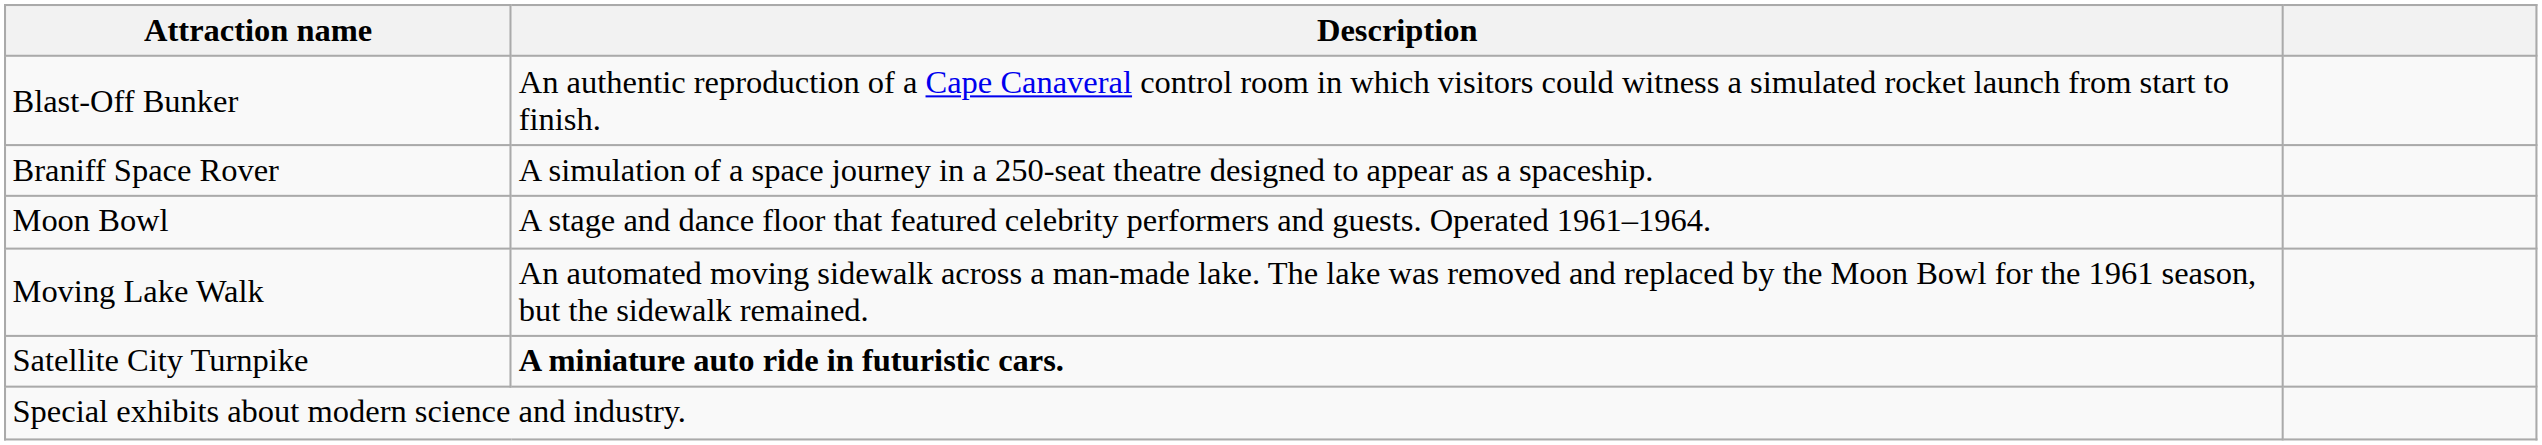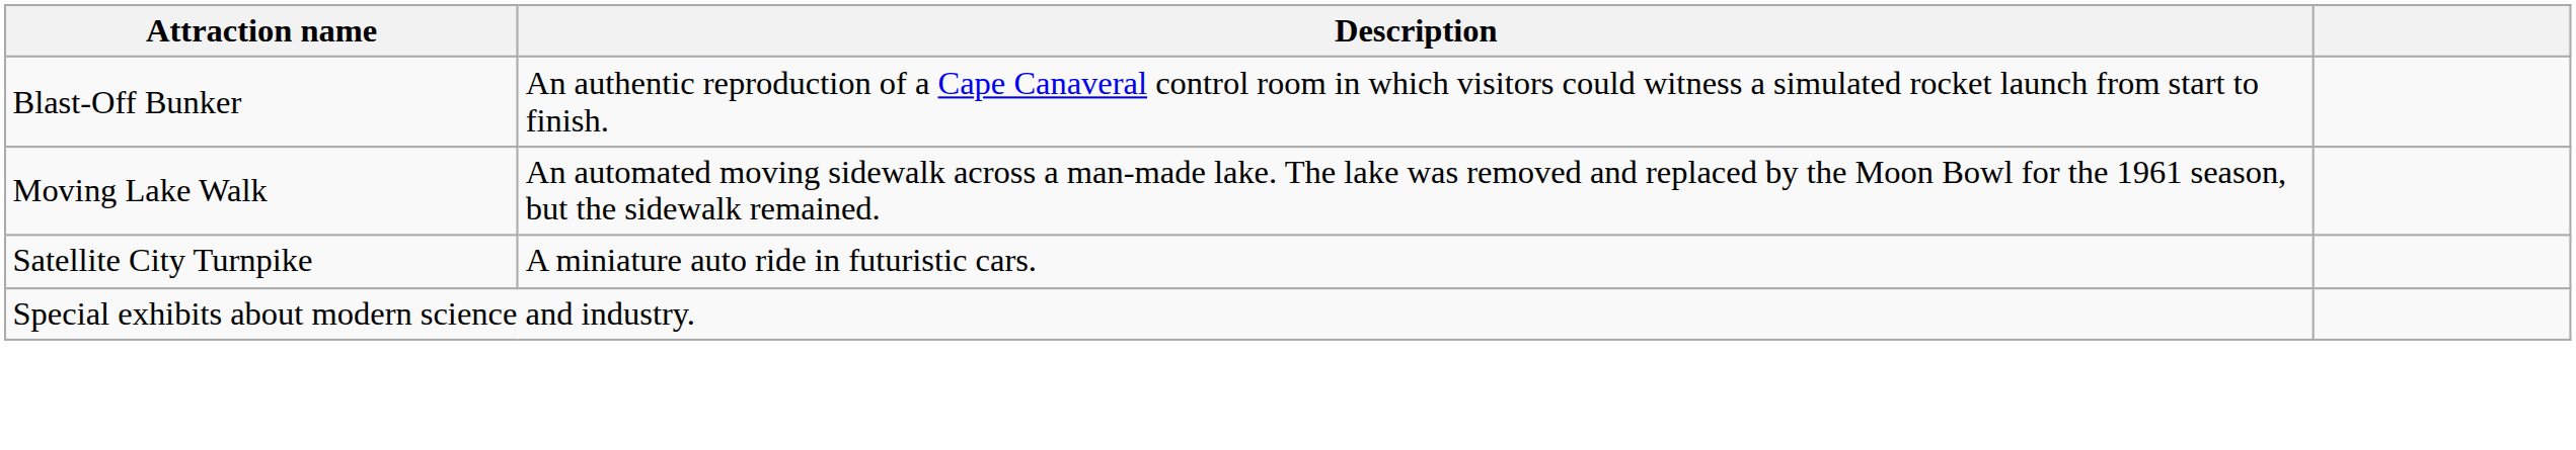 <table class="wikitable">
 <tr>
 <th width=20%>Attraction name</th>
 <th width=70%>Description</th>
 <th width=10%></th>
 </tr>
 <tr>
 <td>Blast-Off Bunker</td>
 <td>An authentic reproduction of a <a href='#'>Cape Canaveral</a> control room in which visitors could witness a simulated rocket launch from start to finish.</td>
 <td></td>
 </tr>
 <tr>
-<td>Braniff Space Rover</td>
-<td>A simulation of a space journey in a 250-seat theatre designed to appear as a spaceship.</td>
-<td></td>
-</tr>
-<tr>
-<td>Moon Bowl</td>
-<td>A stage and  dance floor that featured celebrity performers and guests. Operated 1961–1964.</td>
-<td></td>
-</tr>
-<tr>
 <td>Moving Lake Walk</td>
 <td>An automated moving sidewalk across a man-made lake. The lake was removed and replaced by the Moon Bowl for the 1961 season, but the sidewalk remained.</td>
 <td></td>
 </tr>
 <tr>
 <td>Satellite City Turnpike</td>
-<td><strong>A miniature auto ride in futuristic cars.</strong></td>
+<td>A miniature auto ride in futuristic cars.</td>
 <td></td>
 </tr>
 <tr>
 <td colspan=2>Special exhibits about modern science and industry.</td>
 <td></td>
 </tr>
 </table>
